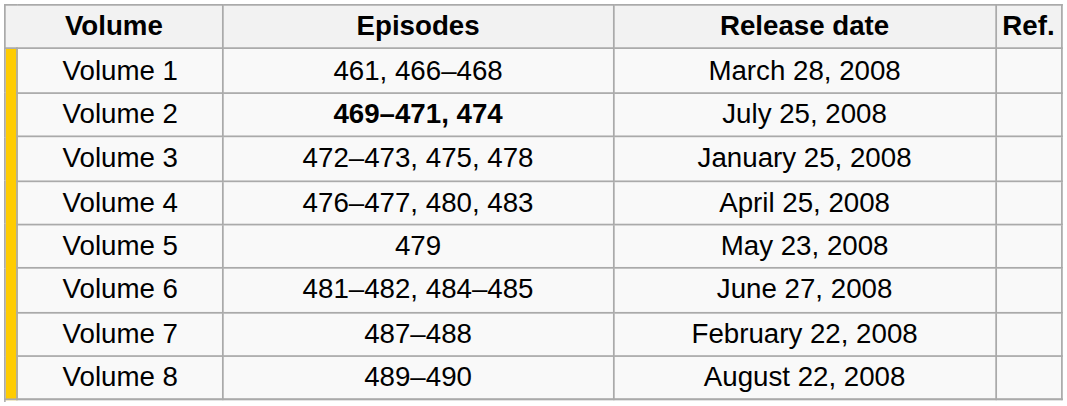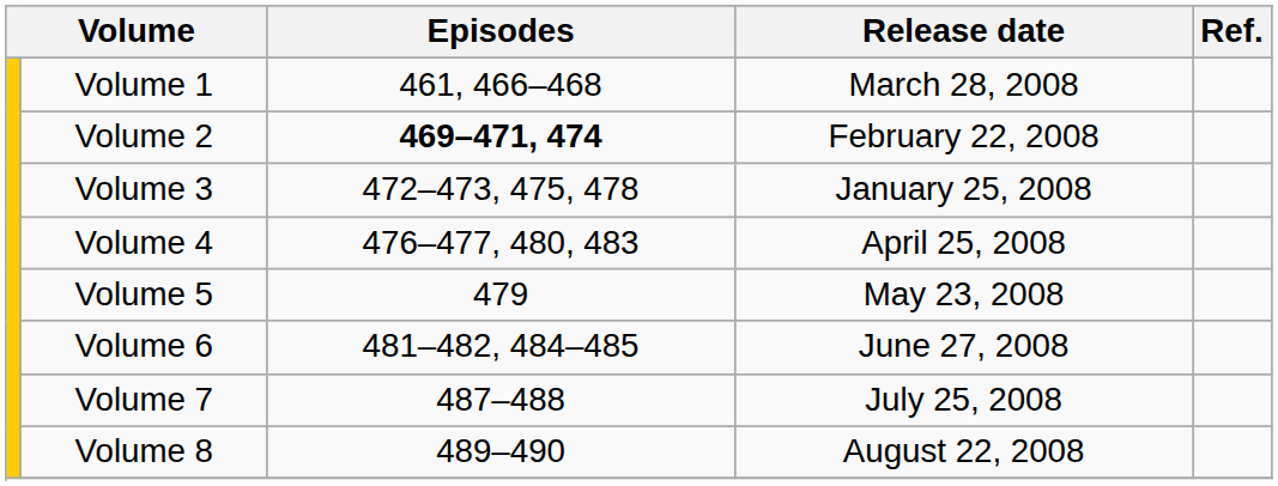 <table class="wikitable" style="text-align: center; width: 98%;">
 <tr>
 <th colspan="2">Volume</th>
 <th>Episodes</th>
 <th>Release date</th>
 <th width="5%">Ref.</th>
 </tr>
 <tr>
 <td rowspan="10" width="1%" style="background: #FFCC00;"></td>
 <td>Volume 1</td>
 <td>461, 466–468</td>
 <td>March 28, 2008</td>
 <td></td>
 </tr>
 <tr>
 <td>Volume 2</td>
 <td><strong>469–471, 474</strong></td>
-<td>July 25, 2008</td>
+<td>February 22, 2008</td>
 <td></td>
 </tr>
 <tr>
 <td>Volume 3</td>
 <td>472–473, 475, 478</td>
 <td>January 25, 2008</td>
 <td></td>
 </tr>
 <tr>
 <td>Volume 4</td>
 <td>476–477, 480, 483</td>
 <td>April 25, 2008</td>
 <td></td>
 </tr>
 <tr>
 <td>Volume 5</td>
 <td>479</td>
 <td>May 23, 2008</td>
 <td></td>
 </tr>
 <tr>
 <td>Volume 6</td>
 <td>481–482, 484–485</td>
 <td>June 27, 2008</td>
 <td></td>
 </tr>
 <tr>
 <td>Volume 7</td>
 <td>487–488</td>
-<td>February 22, 2008</td>
+<td>July 25, 2008</td>
 <td></td>
 </tr>
 <tr>
 <td>Volume 8</td>
 <td>489–490</td>
 <td>August 22, 2008</td>
 <td></td>
 </tr>
 <tr>
 </tr>
 </table>
